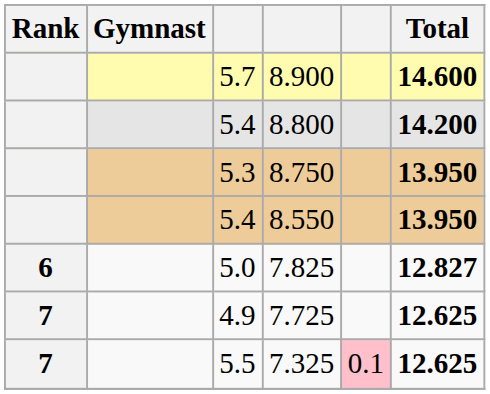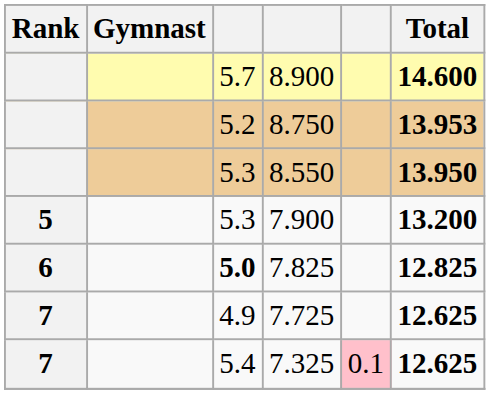 <table class="wikitable sortable" style="text-align:center; font-size:95%">
 <tr>
 <th scope=col>Rank</th>
 <th scope=col>Gymnast</th>
 <th scope=col></th>
 <th scope=col></th>
 <th scope=col></th>
 <th scope=col>Total</th>
 </tr>
 <tr bgcolor=fffcaf>
 <th scope=row style="text-align:center"></th>
 <td align=left></td>
 <td>5.7</td>
 <td>8.900</td>
 <td></td>
 <td><strong>14.600</strong></td>
 </tr>
-<tr bgcolor=e5e5e5>
+<tr bgcolor=eecc99>
 <th scope=row style="text-align:center"></th>
 <td align=left></td>
-<td>5.4</td>
-<td>8.800</td>
+<td>5.2</td>
+<td>8.750</td>
 <td></td>
-<td><strong>14.200</strong></td>
+<td><strong>13.953</strong></td>
 </tr>
 <tr bgcolor=eecc99>
 <th scope=row style="text-align:center"></th>
 <td align=left></td>
 <td>5.3</td>
-<td>8.750</td>
-<td></td>
-<td><strong>13.950</strong></td>
-</tr>
-<tr bgcolor=eecc99>
-<th scope=row style="text-align:center"></th>
-<td align=left></td>
-<td>5.4</td>
 <td>8.550</td>
 <td></td>
 <td><strong>13.950</strong></td>
 </tr>
 <tr>
+<th scope=row style="text-align:center">5</th>
+<td align=left></td>
+<td>5.3</td>
+<td>7.900</td>
+<td></td>
+<td><strong>13.200</strong></td>
+</tr>
+<tr>
 <th scope=row style="text-align:center">6</th>
 <td align=left></td>
-<td>5.0</td>
+<td><strong>5.0</strong></td>
 <td>7.825</td>
 <td></td>
-<td><strong>12.827</strong></td>
+<td><strong>12.825</strong></td>
 </tr>
 <tr>
 <th scope=row style="text-align:center">7</th>
 <td align=left></td>
 <td>4.9</td>
 <td>7.725</td>
 <td></td>
 <td><strong>12.625</strong></td>
 </tr>
 <tr>
 <th scope=row style="text-align:center">7</th>
 <td align=left></td>
-<td>5.5</td>
+<td>5.4</td>
 <td>7.325</td>
 <td style="background: pink;">0.1</td>
 <td><strong>12.625</strong></td>
 </tr>
 <tr>
 </tr>
 </table>
